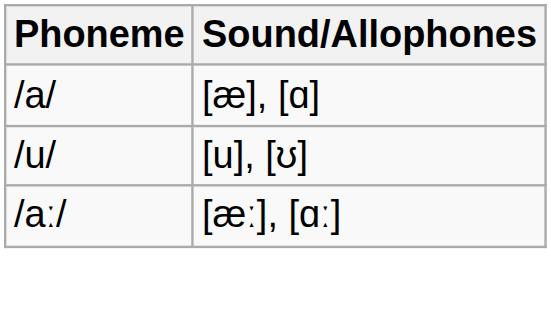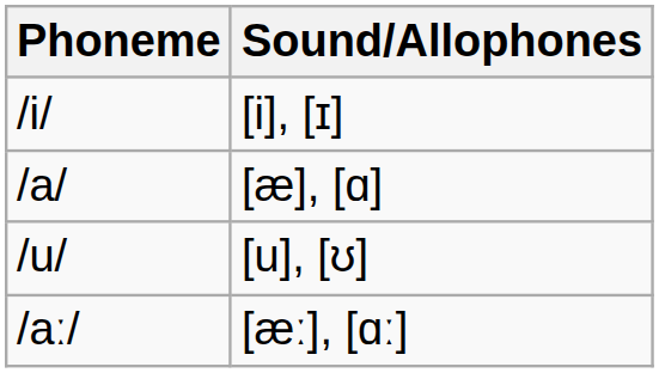 <table class="wikitable">
 <tr>
 <th>Phoneme</th>
 <th>Sound/Allophones</th>
+</tr>
+<tr>
+<td>/i/</td>
+<td>[i], [ɪ]</td>
 </tr>
 <tr>
 <td>/a/</td>
 <td>[æ], [ɑ]</td>
 </tr>
 <tr>
 <td>/u/</td>
 <td>[u], [ʊ]</td>
 </tr>
 <tr>
 <td>/aː/</td>
 <td>[æː], [ɑː]</td>
 </tr>
 </table>
